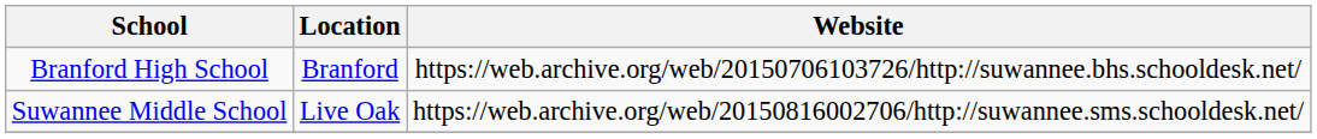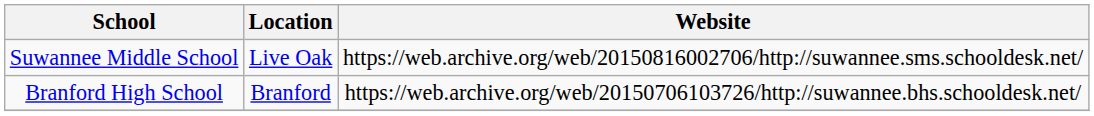 <table class="wikitable" style="text-align:center">
 <tr>
 <th>School</th>
 <th>Location</th>
 <th>Website</th>
 </tr>
 <tr>
+<td><a href='#'>Suwannee Middle School</a></td>
+<td><a href='#'>Live Oak</a></td>
+<td>https://web.archive.org/web/20150816002706/http://suwannee.sms.schooldesk.net/</td>
+</tr>
+<tr>
 <td><a href='#'>Branford High School</a></td>
 <td><a href='#'>Branford</a></td>
 <td>https://web.archive.org/web/20150706103726/http://suwannee.bhs.schooldesk.net/</td>
 </tr>
 <tr>
-<td><a href='#'>Suwannee Middle School</a></td>
-<td><a href='#'>Live Oak</a></td>
-<td>https://web.archive.org/web/20150816002706/http://suwannee.sms.schooldesk.net/</td>
-</tr>
-<tr>
 </tr>
 </table>
